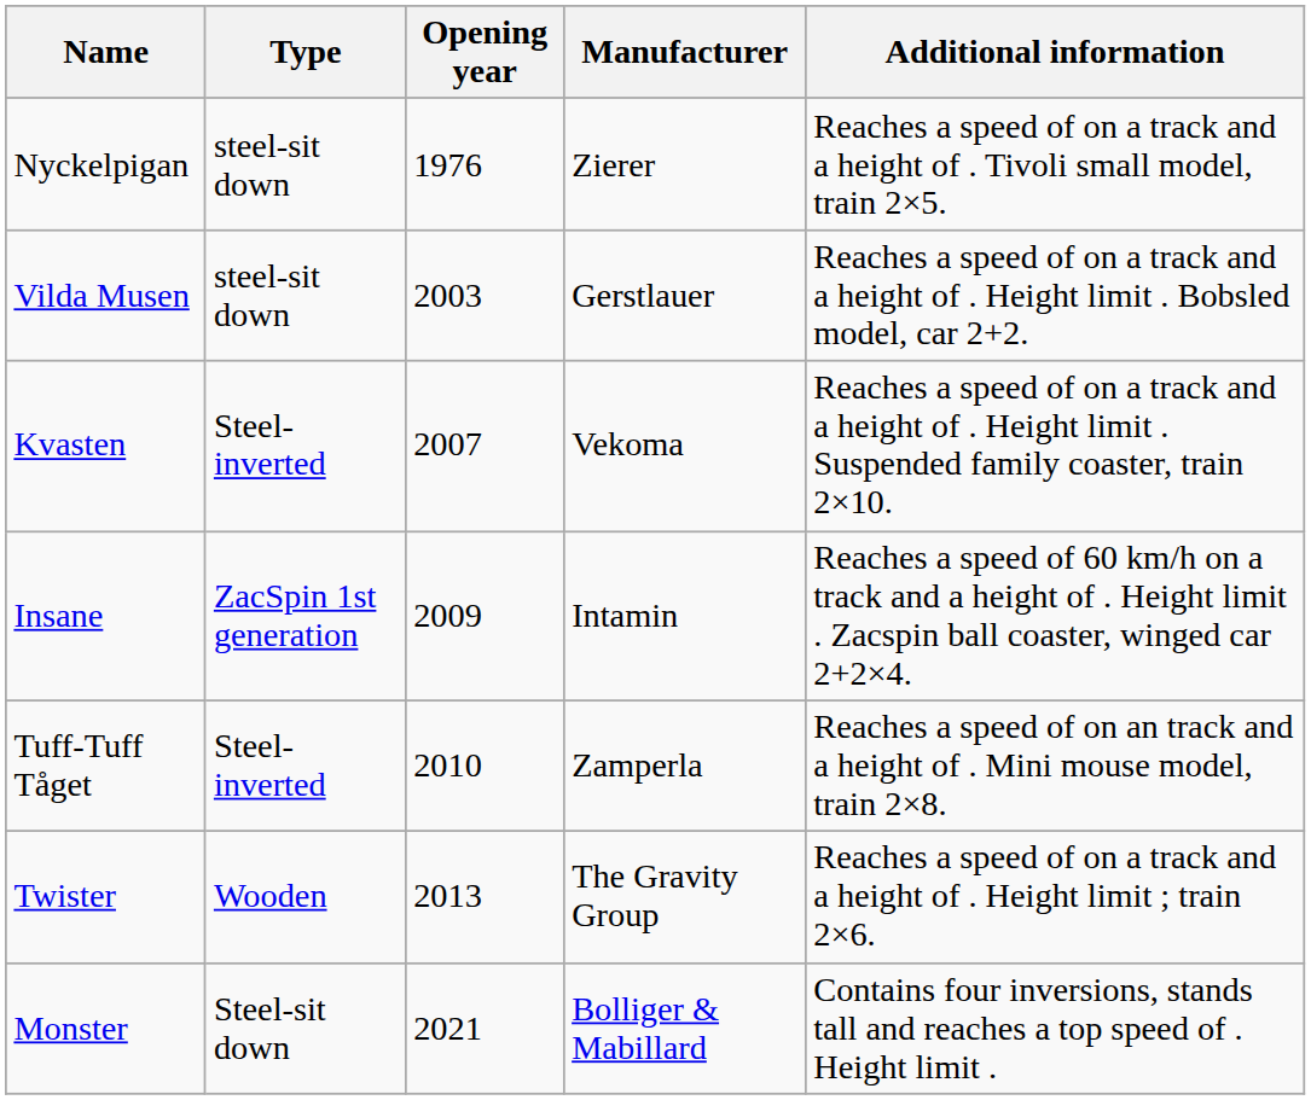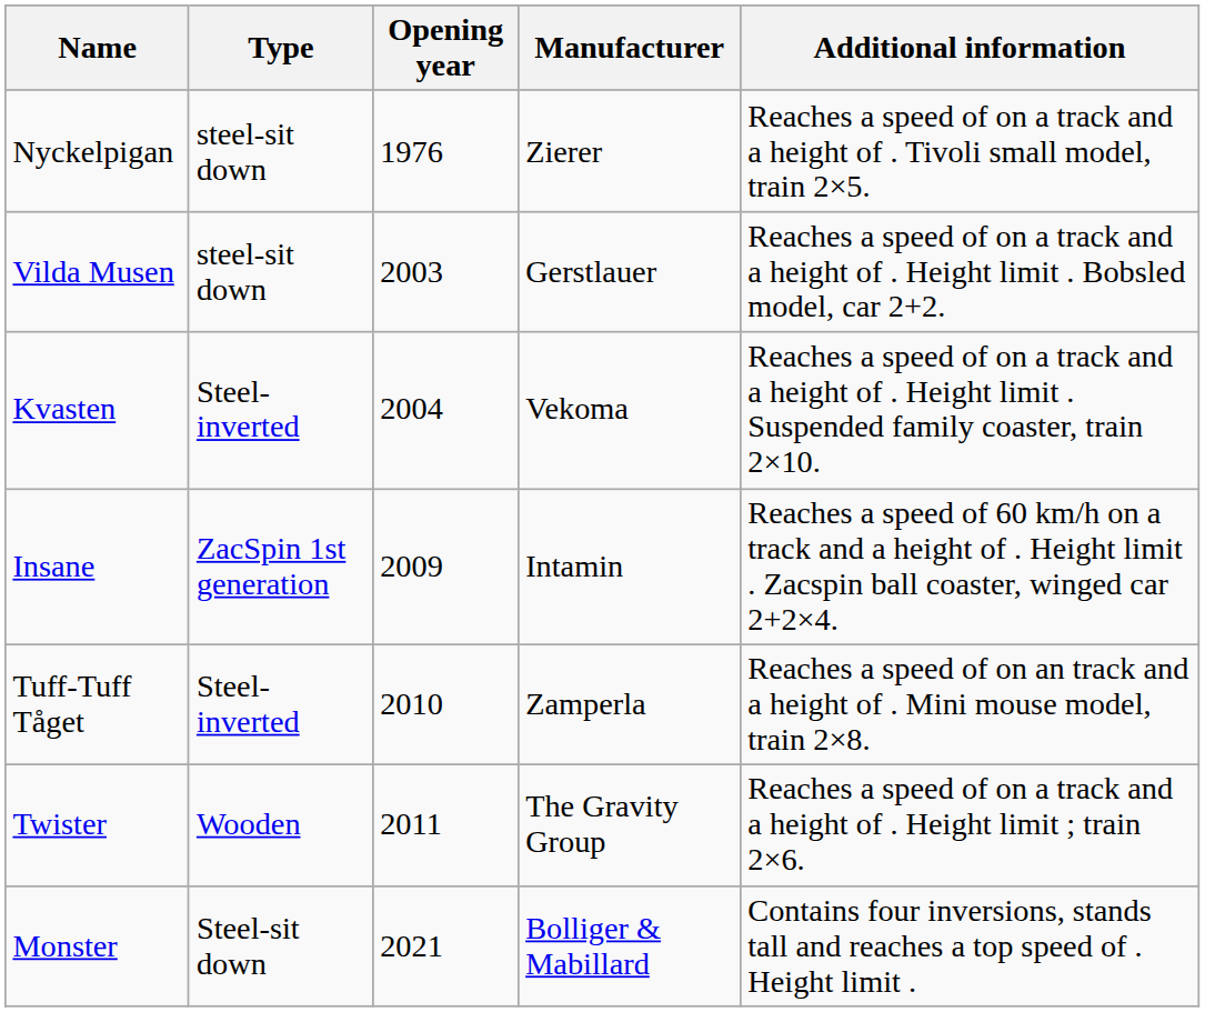 <table class="wikitable">
 <tr>
 <th>Name</th>
 <th>Type</th>
 <th>Opening year</th>
 <th>Manufacturer</th>
 <th>Additional information</th>
 </tr>
 <tr>
 <td>Nyckelpigan</td>
 <td>steel-sit down</td>
 <td>1976</td>
 <td>Zierer</td>
 <td>Reaches a speed of  on a  track and a height of . Tivoli small model, train 2×5.</td>
 </tr>
 <tr>
 <td><a href='#'>Vilda Musen</a></td>
 <td>steel-sit down</td>
 <td>2003</td>
 <td>Gerstlauer</td>
 <td>Reaches a speed of  on a  track and a height of . Height limit . Bobsled model, car 2+2.</td>
 </tr>
 <tr>
 <td><a href='#'>Kvasten</a></td>
 <td>Steel-<a href='#'>inverted</a></td>
-<td>2007</td>
+<td>2004</td>
 <td>Vekoma</td>
 <td>Reaches a speed of  on a  track and a height of . Height limit . Suspended family coaster, train 2×10.</td>
 </tr>
 <tr>
 <td><a href='#'>Insane</a></td>
 <td><a href='#'>ZacSpin 1st generation</a></td>
 <td>2009</td>
 <td>Intamin</td>
 <td>Reaches a speed of 60 km/h on a  track and a height of . Height limit . Zacspin ball coaster, winged car 2+2×4.</td>
 </tr>
 <tr>
 <td>Tuff-Tuff Tåget</td>
 <td>Steel-<a href='#'>inverted</a></td>
 <td>2010</td>
 <td>Zamperla</td>
 <td>Reaches a speed of  on an  track and a height of . Mini mouse model, train 2×8.</td>
 </tr>
 <tr>
 <td><a href='#'>Twister</a></td>
 <td><a href='#'>Wooden</a></td>
-<td>2013</td>
+<td>2011</td>
 <td>The Gravity Group</td>
 <td>Reaches a speed of  on a  track and a height of . Height limit ; train 2×6.</td>
 </tr>
 <tr>
 <td><a href='#'>Monster</a></td>
 <td>Steel-sit down</td>
 <td>2021</td>
 <td><a href='#'>Bolliger & Mabillard</a></td>
 <td>Contains four inversions, stands  tall and reaches a top speed of . Height limit .</td>
 </tr>
 </table>
